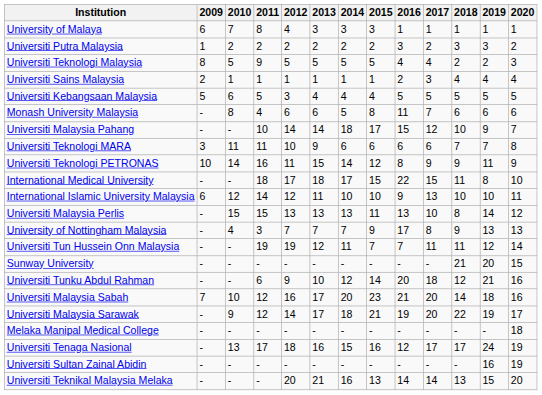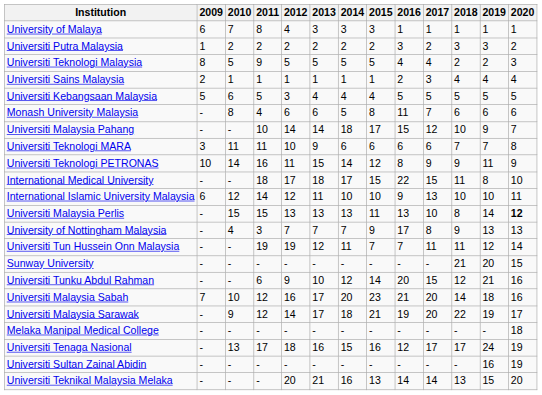 <table class="sortable wikitable" border="1">
 <tr>
 <th>Institution</th>
 <th>2009</th>
 <th>2010</th>
 <th>2011</th>
 <th>2012</th>
 <th>2013</th>
 <th>2014</th>
 <th>2015</th>
 <th>2016</th>
 <th>2017</th>
 <th>2018</th>
 <th>2019</th>
 <th>2020</th>
 </tr>
 <tr>
 <td><a href='#'>University of Malaya</a></td>
 <td>6</td>
 <td>7</td>
 <td>8</td>
 <td>4</td>
 <td>3</td>
 <td>3</td>
 <td>3</td>
 <td>1</td>
 <td>1</td>
 <td>1</td>
 <td>1</td>
 <td>1</td>
 </tr>
 <tr>
 <td><a href='#'>Universiti Putra Malaysia</a></td>
 <td>1</td>
 <td>2</td>
 <td>2</td>
 <td>2</td>
 <td>2</td>
 <td>2</td>
 <td>2</td>
 <td>3</td>
 <td>2</td>
 <td>3</td>
 <td>3</td>
 <td>2</td>
 </tr>
 <tr>
 <td><a href='#'>Universiti Teknologi Malaysia</a></td>
 <td>8</td>
 <td>5</td>
 <td>9</td>
 <td>5</td>
 <td>5</td>
 <td>5</td>
 <td>5</td>
 <td>4</td>
 <td>4</td>
 <td>2</td>
 <td>2</td>
 <td>3</td>
 </tr>
 <tr>
 <td><a href='#'>Universiti Sains Malaysia</a></td>
 <td>2</td>
 <td>1</td>
 <td>1</td>
 <td>1</td>
 <td>1</td>
 <td>1</td>
 <td>1</td>
 <td>2</td>
 <td>3</td>
 <td>4</td>
 <td>4</td>
 <td>4</td>
 </tr>
 <tr>
 <td><a href='#'>Universiti Kebangsaan Malaysia</a></td>
 <td>5</td>
 <td>6</td>
 <td>5</td>
 <td>3</td>
 <td>4</td>
 <td>4</td>
 <td>4</td>
 <td>5</td>
 <td>5</td>
 <td>5</td>
 <td>5</td>
 <td>5</td>
 </tr>
 <tr>
 <td><a href='#'>Monash University Malaysia</a></td>
 <td>-</td>
 <td>8</td>
 <td>4</td>
 <td>6</td>
 <td>6</td>
 <td>5</td>
 <td>8</td>
 <td>11</td>
 <td>7</td>
 <td>6</td>
 <td>6</td>
 <td>6</td>
 </tr>
 <tr>
 <td><a href='#'>Universiti Malaysia Pahang</a></td>
 <td>-</td>
 <td>-</td>
 <td>10</td>
 <td>14</td>
 <td>14</td>
 <td>18</td>
 <td>17</td>
 <td>15</td>
 <td>12</td>
 <td>10</td>
 <td>9</td>
 <td>7</td>
 </tr>
 <tr>
 <td><a href='#'>Universiti Teknologi MARA</a></td>
 <td>3</td>
 <td>11</td>
 <td>11</td>
 <td>10</td>
 <td>9</td>
 <td>6</td>
 <td>6</td>
 <td>6</td>
 <td>6</td>
 <td>7</td>
 <td>7</td>
 <td>8</td>
 </tr>
 <tr>
 <td><a href='#'>Universiti Teknologi PETRONAS</a></td>
 <td>10</td>
 <td>14</td>
 <td>16</td>
 <td>11</td>
 <td>15</td>
 <td>14</td>
 <td>12</td>
 <td>8</td>
 <td>9</td>
 <td>9</td>
 <td>11</td>
 <td>9</td>
 </tr>
 <tr>
 <td><a href='#'>International Medical University</a></td>
 <td>-</td>
 <td>-</td>
 <td>18</td>
 <td>17</td>
 <td>18</td>
 <td>17</td>
 <td>15</td>
 <td>22</td>
 <td>15</td>
 <td>11</td>
 <td>8</td>
 <td>10</td>
 </tr>
 <tr>
 <td><a href='#'>International Islamic University Malaysia</a></td>
 <td>6</td>
 <td>12</td>
 <td>14</td>
 <td>12</td>
 <td>11</td>
 <td>10</td>
 <td>10</td>
 <td>9</td>
 <td>13</td>
 <td>10</td>
 <td>10</td>
 <td>11</td>
 </tr>
 <tr>
 <td><a href='#'>Universiti Malaysia Perlis</a></td>
 <td>-</td>
 <td>15</td>
 <td>15</td>
 <td>13</td>
 <td>13</td>
 <td>13</td>
 <td>11</td>
 <td>13</td>
 <td>10</td>
 <td>8</td>
 <td>14</td>
-<td>12</td>
+<td><strong>12</strong></td>
 </tr>
 <tr>
 <td><a href='#'>University of Nottingham Malaysia</a></td>
 <td>-</td>
 <td>4</td>
 <td>3</td>
 <td>7</td>
 <td>7</td>
 <td>7</td>
 <td>9</td>
 <td>17</td>
 <td>8</td>
 <td>9</td>
 <td>13</td>
 <td>13</td>
 </tr>
 <tr>
 <td><a href='#'>Universiti Tun Hussein Onn Malaysia</a></td>
 <td>-</td>
 <td>-</td>
 <td>19</td>
 <td>19</td>
 <td>12</td>
 <td>11</td>
 <td>7</td>
 <td>7</td>
 <td>11</td>
 <td>11</td>
 <td>12</td>
 <td>14</td>
 </tr>
 <tr>
 <td><a href='#'>Sunway University</a></td>
 <td>-</td>
 <td>-</td>
 <td>-</td>
 <td>-</td>
 <td>-</td>
 <td>-</td>
 <td>-</td>
 <td>-</td>
 <td>-</td>
 <td>21</td>
 <td>20</td>
 <td>15</td>
 </tr>
 <tr>
 <td><a href='#'>Universiti Tunku Abdul Rahman</a></td>
 <td>-</td>
 <td>-</td>
 <td>6</td>
 <td>9</td>
 <td>10</td>
 <td>12</td>
 <td>14</td>
 <td>20</td>
-<td>18</td>
+<td>15</td>
 <td>12</td>
 <td>21</td>
 <td>16</td>
 </tr>
 <tr>
 <td><a href='#'>Universiti Malaysia Sabah</a></td>
 <td>7</td>
 <td>10</td>
 <td>12</td>
 <td>16</td>
 <td>17</td>
 <td>20</td>
 <td>23</td>
 <td>21</td>
 <td>20</td>
 <td>14</td>
 <td>18</td>
 <td>16</td>
 </tr>
 <tr>
 <td><a href='#'>Universiti Malaysia Sarawak</a></td>
 <td>-</td>
 <td>9</td>
 <td>12</td>
 <td>14</td>
 <td>17</td>
 <td>18</td>
 <td>21</td>
 <td>19</td>
 <td>20</td>
 <td>22</td>
 <td>19</td>
 <td>17</td>
 </tr>
 <tr>
 <td><a href='#'>Melaka Manipal Medical College</a></td>
 <td>-</td>
 <td>-</td>
 <td>-</td>
 <td>-</td>
 <td>-</td>
 <td>-</td>
 <td>-</td>
 <td>-</td>
 <td>-</td>
 <td>-</td>
 <td>-</td>
 <td>18</td>
 </tr>
 <tr>
 <td><a href='#'>Universiti Tenaga Nasional</a></td>
 <td>-</td>
 <td>13</td>
 <td>17</td>
 <td>18</td>
 <td>16</td>
 <td>15</td>
 <td>16</td>
 <td>12</td>
 <td>17</td>
 <td>17</td>
 <td>24</td>
 <td>19</td>
 </tr>
 <tr>
 <td><a href='#'>Universiti Sultan Zainal Abidin</a></td>
 <td>-</td>
 <td>-</td>
 <td>-</td>
 <td>-</td>
 <td>-</td>
 <td>-</td>
 <td>-</td>
 <td>-</td>
 <td>-</td>
 <td>-</td>
 <td>16</td>
 <td>19</td>
 </tr>
 <tr>
 <td><a href='#'>Universiti Teknikal Malaysia Melaka</a></td>
 <td>-</td>
 <td>-</td>
 <td>-</td>
 <td>20</td>
 <td>21</td>
 <td>16</td>
 <td>13</td>
 <td>14</td>
 <td>14</td>
 <td>13</td>
 <td>15</td>
 <td>20</td>
 </tr>
 </table>
